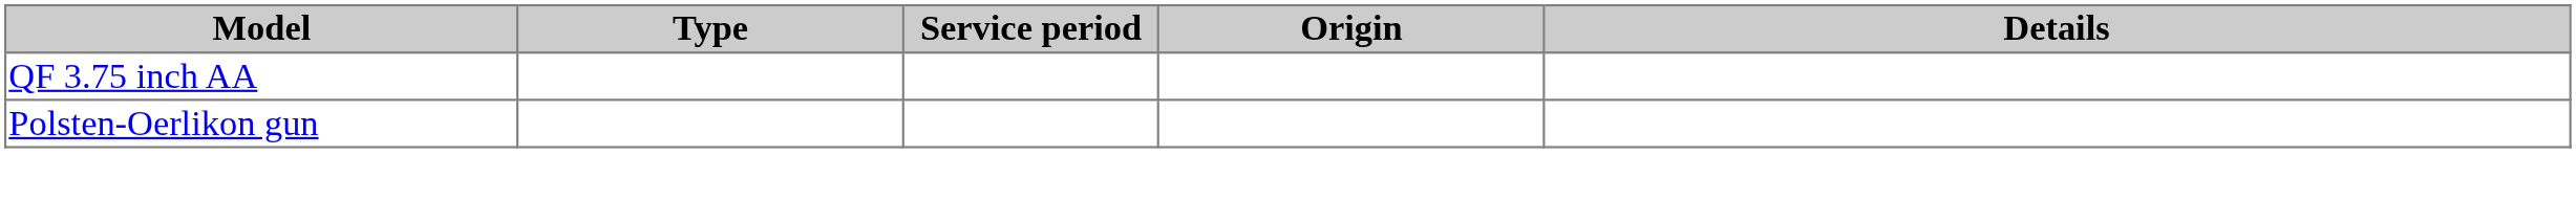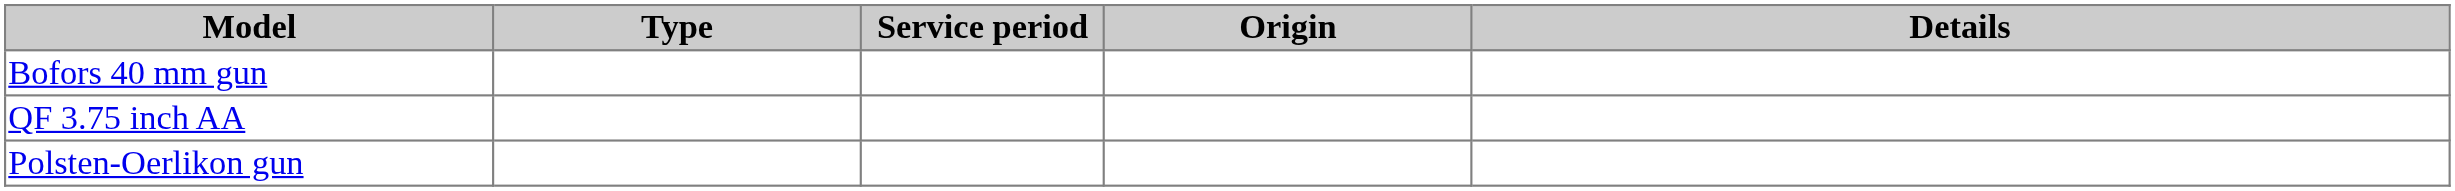 <table border="1" width="90%" style="border-collapse: collapse;">
 <tr bgcolor=cccccc>
 <th width="20%">Model</th>
 <th width="15%">Type</th>
 <th width="10%">Service period</th>
 <th width="15%">Origin</th>
 <th>Details</th>
+</tr>
+<tr>
+<td><a href='#'>Bofors 40 mm gun</a></td>
+<td></td>
+<td></td>
+<td></td>
+<td></td>
 </tr>
 <tr>
 <td><a href='#'>QF 3.75 inch AA</a></td>
 <td></td>
 <td></td>
 <td></td>
 <td></td>
 </tr>
 <tr>
 <td><a href='#'>Polsten-Oerlikon gun</a></td>
 <td></td>
 <td></td>
 <td></td>
 <td></td>
 </tr>
 </table>
